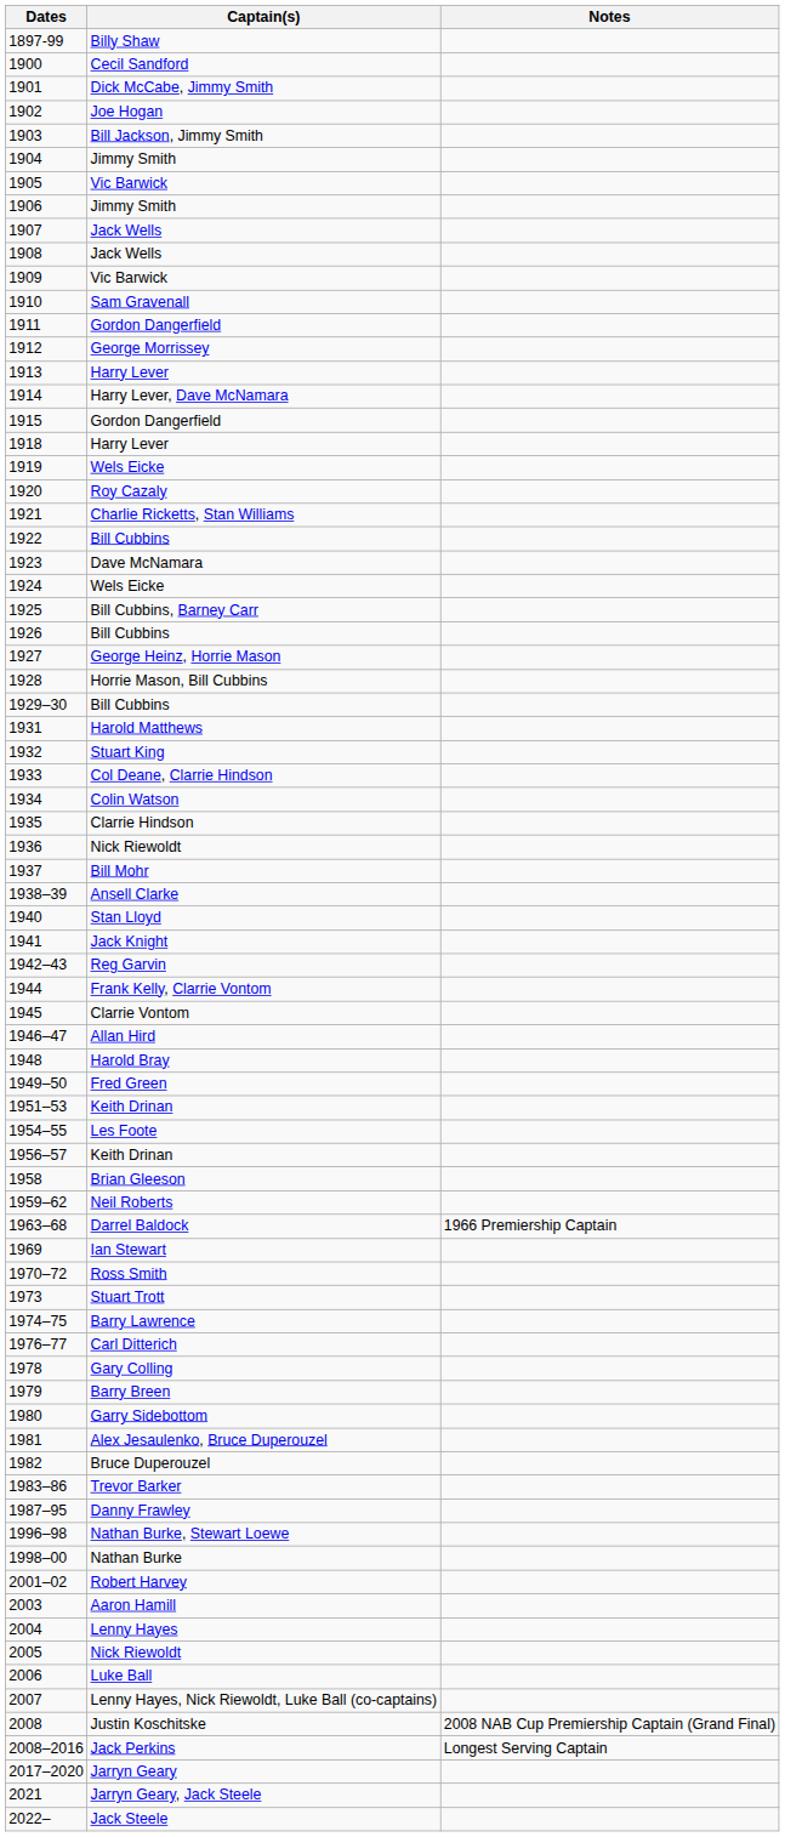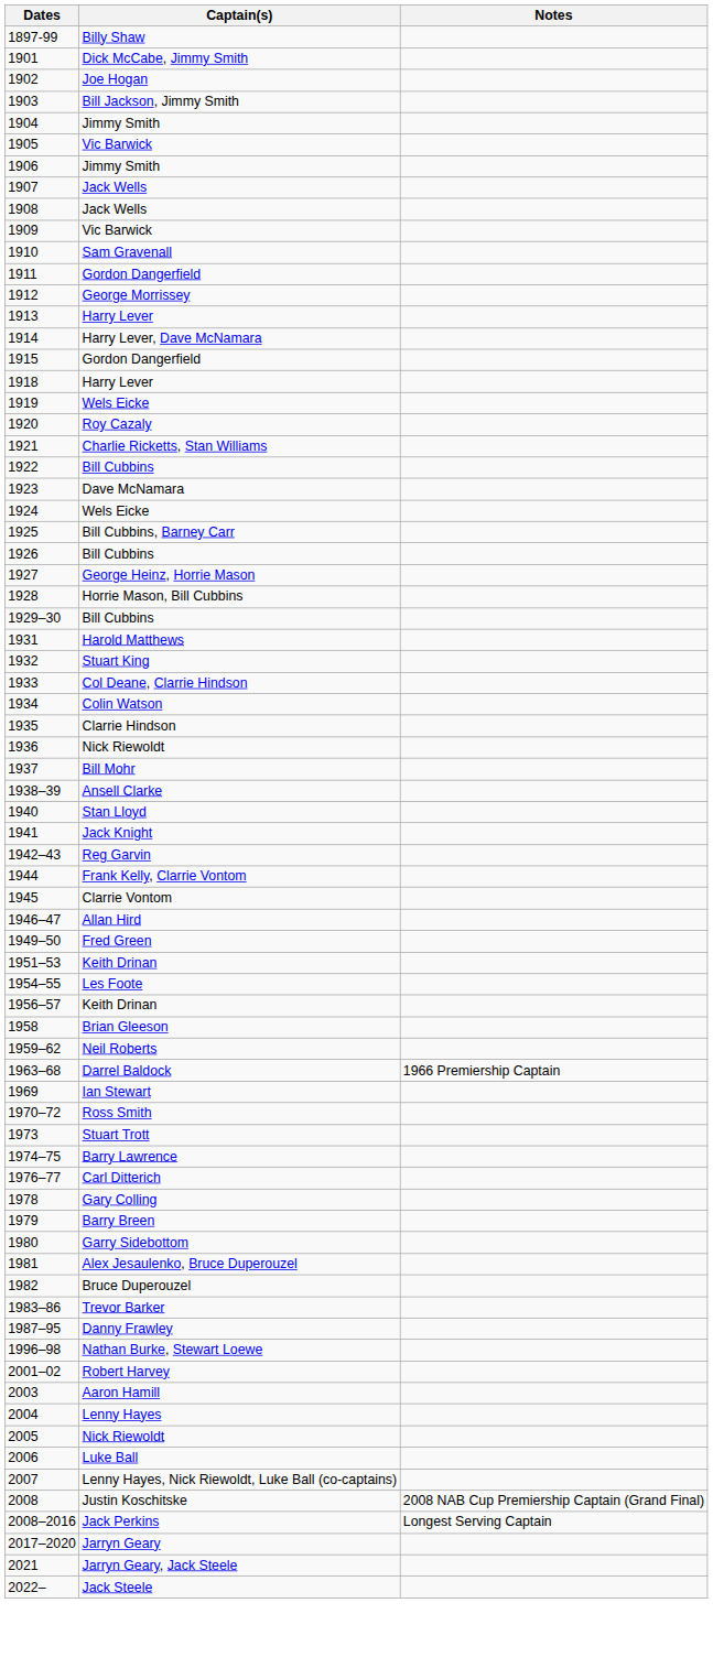 <table class="wikitable">
 <tr>
 <th>Dates</th>
 <th>Captain(s)</th>
 <th>Notes</th>
 </tr>
 <tr>
 <td>1897-99</td>
 <td><a href='#'>Billy Shaw</a></td>
-<td></td>
-</tr>
-<tr>
-<td>1900</td>
-<td><a href='#'>Cecil Sandford</a></td>
 <td></td>
 </tr>
 <tr>
 <td>1901</td>
 <td><a href='#'>Dick McCabe</a>, <a href='#'>Jimmy Smith</a></td>
 <td></td>
 </tr>
 <tr>
 <td>1902</td>
 <td><a href='#'>Joe Hogan</a></td>
 <td></td>
 </tr>
 <tr>
 <td>1903</td>
 <td><a href='#'>Bill Jackson</a>, Jimmy Smith</td>
 <td></td>
 </tr>
 <tr>
 <td>1904</td>
 <td>Jimmy Smith</td>
 <td></td>
 </tr>
 <tr>
 <td>1905</td>
 <td><a href='#'>Vic Barwick</a></td>
 <td></td>
 </tr>
 <tr>
 <td>1906</td>
 <td>Jimmy Smith</td>
 <td></td>
 </tr>
 <tr>
 <td>1907</td>
 <td><a href='#'>Jack Wells</a></td>
 <td></td>
 </tr>
 <tr>
 <td>1908</td>
 <td>Jack Wells</td>
 <td></td>
 </tr>
 <tr>
 <td>1909</td>
 <td>Vic Barwick</td>
 <td></td>
 </tr>
 <tr>
 <td>1910</td>
 <td><a href='#'>Sam Gravenall</a></td>
 <td></td>
 </tr>
 <tr>
 <td>1911</td>
 <td><a href='#'>Gordon Dangerfield</a></td>
 <td></td>
 </tr>
 <tr>
 <td>1912</td>
 <td><a href='#'>George Morrissey</a></td>
 <td></td>
 </tr>
 <tr>
 <td>1913</td>
 <td><a href='#'>Harry Lever</a></td>
 <td></td>
 </tr>
 <tr>
 <td>1914</td>
 <td>Harry Lever, <a href='#'>Dave McNamara</a></td>
 <td></td>
 </tr>
 <tr>
 <td>1915</td>
 <td>Gordon Dangerfield</td>
 <td></td>
 </tr>
 <tr>
 <td>1918</td>
 <td>Harry Lever</td>
 <td></td>
 </tr>
 <tr>
 <td>1919</td>
 <td><a href='#'>Wels Eicke</a></td>
 <td></td>
 </tr>
 <tr>
 <td>1920</td>
 <td><a href='#'>Roy Cazaly</a></td>
 <td></td>
 </tr>
 <tr>
 <td>1921</td>
 <td><a href='#'>Charlie Ricketts</a>, <a href='#'>Stan Williams</a></td>
 <td></td>
 </tr>
 <tr>
 <td>1922</td>
 <td><a href='#'>Bill Cubbins</a></td>
 <td></td>
 </tr>
 <tr>
 <td>1923</td>
 <td>Dave McNamara</td>
 <td></td>
 </tr>
 <tr>
 <td>1924</td>
 <td>Wels Eicke</td>
 <td></td>
 </tr>
 <tr>
 <td>1925</td>
 <td>Bill Cubbins, <a href='#'>Barney Carr</a></td>
 <td></td>
 </tr>
 <tr>
 <td>1926</td>
 <td>Bill Cubbins</td>
 <td></td>
 </tr>
 <tr>
 <td>1927</td>
 <td><a href='#'>George Heinz</a>, <a href='#'>Horrie Mason</a></td>
 <td></td>
 </tr>
 <tr>
 <td>1928</td>
 <td>Horrie Mason, Bill Cubbins</td>
 <td></td>
 </tr>
 <tr>
 <td>1929–30</td>
 <td>Bill Cubbins</td>
 <td></td>
 </tr>
 <tr>
 <td>1931</td>
 <td><a href='#'>Harold Matthews</a></td>
 <td></td>
 </tr>
 <tr>
 <td>1932</td>
 <td><a href='#'>Stuart King</a></td>
 <td></td>
 </tr>
 <tr>
 <td>1933</td>
 <td><a href='#'>Col Deane</a>, <a href='#'>Clarrie Hindson</a></td>
 <td></td>
 </tr>
 <tr>
 <td>1934</td>
 <td><a href='#'>Colin Watson</a></td>
 <td></td>
 </tr>
 <tr>
 <td>1935</td>
 <td>Clarrie Hindson</td>
 <td></td>
 </tr>
 <tr>
 <td>1936</td>
 <td>Nick Riewoldt</td>
 <td></td>
 </tr>
 <tr>
 <td>1937</td>
 <td><a href='#'>Bill Mohr</a></td>
 <td></td>
 </tr>
 <tr>
 <td>1938–39</td>
 <td><a href='#'>Ansell Clarke</a></td>
 <td></td>
 </tr>
 <tr>
 <td>1940</td>
 <td><a href='#'>Stan Lloyd</a></td>
 <td></td>
 </tr>
 <tr>
 <td>1941</td>
 <td><a href='#'>Jack Knight</a></td>
 <td></td>
 </tr>
 <tr>
 <td>1942–43</td>
 <td><a href='#'>Reg Garvin</a></td>
 <td></td>
 </tr>
 <tr>
 <td>1944</td>
 <td><a href='#'>Frank Kelly</a>, <a href='#'>Clarrie Vontom</a></td>
 <td></td>
 </tr>
 <tr>
 <td>1945</td>
 <td>Clarrie Vontom</td>
 <td></td>
 </tr>
 <tr>
 <td>1946–47</td>
 <td><a href='#'>Allan Hird</a></td>
 <td></td>
 </tr>
 <tr>
-<td>1948</td>
-<td><a href='#'>Harold Bray</a></td>
-<td></td>
-</tr>
-<tr>
 <td>1949–50</td>
 <td><a href='#'>Fred Green</a></td>
 <td></td>
 </tr>
 <tr>
 <td>1951–53</td>
 <td><a href='#'>Keith Drinan</a></td>
 <td></td>
 </tr>
 <tr>
 <td>1954–55</td>
 <td><a href='#'>Les Foote</a></td>
 <td></td>
 </tr>
 <tr>
 <td>1956–57</td>
 <td>Keith Drinan</td>
 <td></td>
 </tr>
 <tr>
 <td>1958</td>
 <td><a href='#'>Brian Gleeson</a></td>
 <td></td>
 </tr>
 <tr>
 <td>1959–62</td>
 <td><a href='#'>Neil Roberts</a></td>
 <td></td>
 </tr>
 <tr>
 <td>1963–68</td>
 <td><a href='#'>Darrel Baldock</a></td>
 <td>1966 Premiership Captain</td>
 </tr>
 <tr>
 <td>1969</td>
 <td><a href='#'>Ian Stewart</a></td>
 <td></td>
 </tr>
 <tr>
 <td>1970–72</td>
 <td><a href='#'>Ross Smith</a></td>
 <td></td>
 </tr>
 <tr>
 <td>1973</td>
 <td><a href='#'>Stuart Trott</a></td>
 <td></td>
 </tr>
 <tr>
 <td>1974–75</td>
 <td><a href='#'>Barry Lawrence</a></td>
 <td></td>
 </tr>
 <tr>
 <td>1976–77</td>
 <td><a href='#'>Carl Ditterich</a></td>
 <td></td>
 </tr>
 <tr>
 <td>1978</td>
 <td><a href='#'>Gary Colling</a></td>
 <td></td>
 </tr>
 <tr>
 <td>1979</td>
 <td><a href='#'>Barry Breen</a></td>
 <td></td>
 </tr>
 <tr>
 <td>1980</td>
 <td><a href='#'>Garry Sidebottom</a></td>
 <td></td>
 </tr>
 <tr>
 <td>1981</td>
 <td><a href='#'>Alex Jesaulenko</a>, <a href='#'>Bruce Duperouzel</a></td>
 <td></td>
 </tr>
 <tr>
 <td>1982</td>
 <td>Bruce Duperouzel</td>
 <td></td>
 </tr>
 <tr>
 <td>1983–86</td>
 <td><a href='#'>Trevor Barker</a></td>
 <td></td>
 </tr>
 <tr>
 <td>1987–95</td>
 <td><a href='#'>Danny Frawley</a></td>
 <td></td>
 </tr>
 <tr>
 <td>1996–98</td>
 <td><a href='#'>Nathan Burke</a>, <a href='#'>Stewart Loewe</a></td>
 <td></td>
 </tr>
 <tr>
-<td>1998–00</td>
-<td>Nathan Burke</td>
-<td></td>
-</tr>
-<tr>
 <td>2001–02</td>
 <td><a href='#'>Robert Harvey</a></td>
 <td></td>
 </tr>
 <tr>
 <td>2003</td>
 <td><a href='#'>Aaron Hamill</a></td>
 <td></td>
 </tr>
 <tr>
 <td>2004</td>
 <td><a href='#'>Lenny Hayes</a></td>
 <td></td>
 </tr>
 <tr>
 <td>2005</td>
 <td><a href='#'>Nick Riewoldt</a></td>
 <td></td>
 </tr>
 <tr>
 <td>2006</td>
 <td><a href='#'>Luke Ball</a></td>
 <td></td>
 </tr>
 <tr>
 <td>2007</td>
 <td>Lenny Hayes, Nick Riewoldt, Luke Ball (co-captains)</td>
 <td></td>
 </tr>
 <tr>
 <td>2008</td>
 <td>Justin Koschitske</td>
 <td>2008 NAB Cup Premiership Captain (Grand Final)</td>
 </tr>
 <tr>
 <td>2008–2016</td>
 <td><a href='#'>Jack Perkins</a></td>
 <td>Longest Serving Captain</td>
 </tr>
 <tr>
 <td>2017–2020</td>
 <td><a href='#'>Jarryn Geary</a></td>
 <td></td>
 </tr>
 <tr>
 <td>2021</td>
 <td><a href='#'>Jarryn Geary</a>, <a href='#'>Jack Steele</a></td>
 <td></td>
 </tr>
 <tr>
 <td>2022–</td>
 <td><a href='#'>Jack Steele</a></td>
 <td></td>
 </tr>
 </table>
